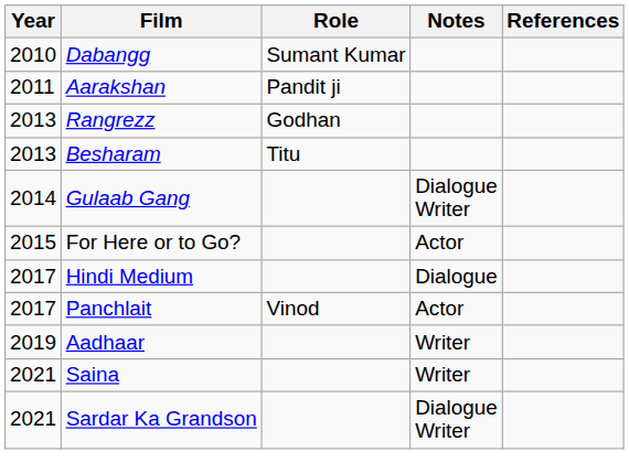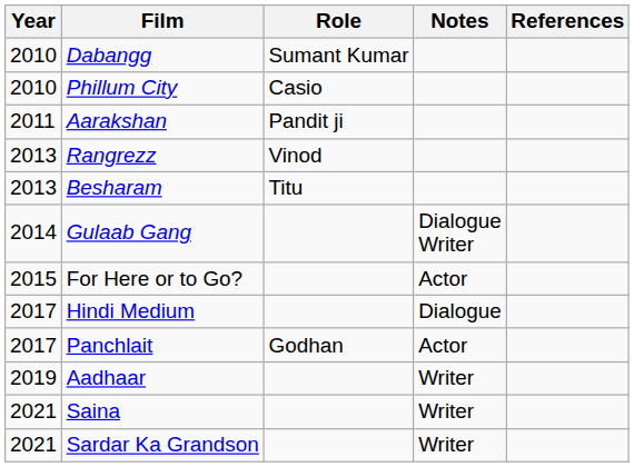 <table class="wikitable sortable" style="font-size:100%">
 <tr style="text-align:center;">
 <th>Year</th>
 <th>Film</th>
 <th>Role</th>
 <th>Notes</th>
 <th>References</th>
 </tr>
 <tr>
 <td>2010</td>
 <td><em><a href='#'>Dabangg</a></em></td>
 <td>Sumant Kumar</td>
 <td></td>
 <td></td>
 </tr>
 <tr>
+<td>2010</td>
+<td><em><a href='#'>Phillum City</a></em></td>
+<td>Casio</td>
+<td></td>
+<td></td>
+</tr>
+<tr>
 <td>2011</td>
 <td><em><a href='#'>Aarakshan</a></em></td>
 <td>Pandit ji</td>
 <td></td>
 <td></td>
 </tr>
 <tr>
 <td>2013</td>
 <td><em><a href='#'>Rangrezz</a></em></td>
-<td>Godhan</td>
+<td>Vinod</td>
 <td></td>
 <td></td>
 </tr>
 <tr>
 <td>2013</td>
 <td><em><a href='#'>Besharam</a></em></td>
 <td>Titu</td>
 <td></td>
 <td></td>
 </tr>
 <tr>
 <td>2014</td>
 <td><em><a href='#'>Gulaab Gang</a></em></td>
 <td></td>
 <td>Dialogue<br>Writer</td>
 <td></td>
 </tr>
 <tr>
 <td>2015</td>
 <td>For Here or to Go?</td>
 <td></td>
 <td>Actor</td>
 <td></td>
 </tr>
 <tr>
 <td>2017</td>
 <td><a href='#'>Hindi Medium</a></td>
 <td></td>
 <td>Dialogue</td>
 <td></td>
 </tr>
 <tr>
 <td>2017</td>
 <td><a href='#'>Panchlait</a></td>
-<td>Vinod</td>
+<td>Godhan</td>
 <td>Actor</td>
 <td></td>
 </tr>
 <tr>
 <td>2019</td>
 <td><a href='#'>Aadhaar</a></td>
 <td></td>
 <td>Writer</td>
 <td></td>
 </tr>
 <tr>
 <td>2021</td>
 <td><a href='#'>Saina</a></td>
 <td></td>
 <td>Writer</td>
 <td></td>
 </tr>
 <tr>
 <td>2021</td>
 <td><a href='#'>Sardar Ka Grandson</a></td>
 <td></td>
-<td>Dialogue<br>Writer</td>
+<td>Writer</td>
 <td></td>
 </tr>
 </table>
